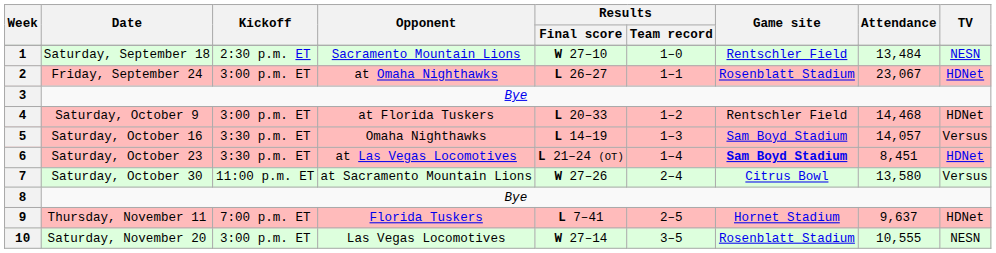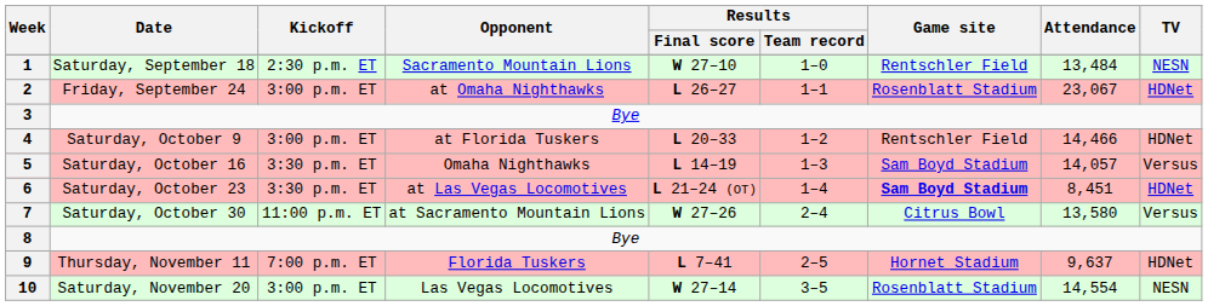 <table class="wikitable" align="center" style="font-size: 95%;">
 <tr>
 <th rowspan="2">Week</th>
 <th rowspan="2">Date</th>
 <th rowspan="2">Kickoff</th>
 <th rowspan="2">Opponent</th>
 <th colspan="2">Results</th>
 <th rowspan="2">Game site</th>
 <th rowspan="2">Attendance</th>
 <th rowspan="2">TV</th>
 </tr>
 <tr>
 <th>Final score</th>
 <th>Team record</th>
 </tr>
 <tr>
 </tr>
 <tr align="center" bgcolor="DDFFDD">
 <th>1</th>
 <td>Saturday, September 18</td>
 <td>2:30 p.m. <a href='#'>ET</a></td>
 <td><a href='#'>Sacramento Mountain Lions</a></td>
 <td><strong>W</strong> 27–10</td>
 <td>1–0</td>
 <td><a href='#'>Rentschler Field</a></td>
 <td>13,484</td>
 <td><a href='#'>NESN</a></td>
 </tr>
 <tr align="center" bgcolor="#FFBBBB">
 <th>2</th>
 <td>Friday, September 24</td>
 <td>3:00 p.m. ET</td>
 <td>at <a href='#'>Omaha Nighthawks</a></td>
 <td><strong>L</strong> 26–27</td>
 <td>1–1</td>
 <td><a href='#'>Rosenblatt Stadium</a></td>
 <td>23,067</td>
 <td><a href='#'>HDNet</a></td>
 </tr>
 <tr align="center">
 <th>3</th>
 <td colspan=8><em><a href='#'>Bye</a></em></td>
 </tr>
 <tr bgcolor="#FFBBBB" align="center">
 <th>4</th>
 <td>Saturday, October 9</td>
 <td>3:00 p.m. ET</td>
 <td>at Florida Tuskers</td>
 <td><strong>L</strong> 20–33</td>
 <td>1–2</td>
 <td>Rentschler Field</td>
-<td>14,468</td>
+<td>14,466</td>
 <td>HDNet</td>
 </tr>
 <tr bgcolor="#FFBBBB" align="center">
 <th>5</th>
 <td>Saturday, October 16</td>
 <td>3:30 p.m. ET</td>
 <td>Omaha Nighthawks</td>
 <td><strong>L</strong> 14–19</td>
 <td>1–3</td>
 <td><a href='#'>Sam Boyd Stadium</a></td>
 <td>14,057</td>
 <td>Versus</td>
 </tr>
 <tr bgcolor="#FFBBBB" align="center">
 <th>6</th>
 <td>Saturday, October 23</td>
 <td>3:30 p.m. ET</td>
 <td>at <a href='#'>Las Vegas Locomotives</a></td>
 <td><strong>L</strong> 21–24 <small>(OT)</small></td>
 <td>1–4</td>
 <td><strong><a href='#'>Sam Boyd Stadium</a></strong></td>
 <td>8,451</td>
 <td><a href='#'>HDNet</a></td>
 </tr>
 <tr bgcolor="ddffdd" align="center">
 <th>7</th>
 <td>Saturday, October 30</td>
 <td>11:00 p.m. ET</td>
 <td>at Sacramento Mountain Lions</td>
 <td><strong>W</strong> 27–26</td>
 <td>2–4</td>
 <td><a href='#'>Citrus Bowl</a></td>
 <td>13,580</td>
 <td>Versus</td>
 </tr>
 <tr align="center">
 <th>8</th>
 <td colspan=8><em>Bye</em></td>
 </tr>
 <tr align="center" bgcolor="#FFBBBB">
 <th>9</th>
 <td>Thursday, November 11</td>
 <td>7:00 p.m. ET</td>
 <td><a href='#'>Florida Tuskers</a></td>
 <td><strong>L</strong> 7–41</td>
 <td>2–5</td>
 <td><a href='#'>Hornet Stadium</a></td>
 <td>9,637</td>
 <td>HDNet</td>
 </tr>
 <tr bgcolor="ddffdd" align="center">
 <th>10</th>
 <td>Saturday, November 20</td>
 <td>3:00 p.m. ET</td>
 <td>Las Vegas Locomotives</td>
 <td><strong>W</strong> 27–14</td>
 <td>3–5</td>
 <td><a href='#'>Rosenblatt Stadium</a></td>
-<td>10,555</td>
+<td>14,554</td>
 <td>NESN</td>
 </tr>
 </table>
